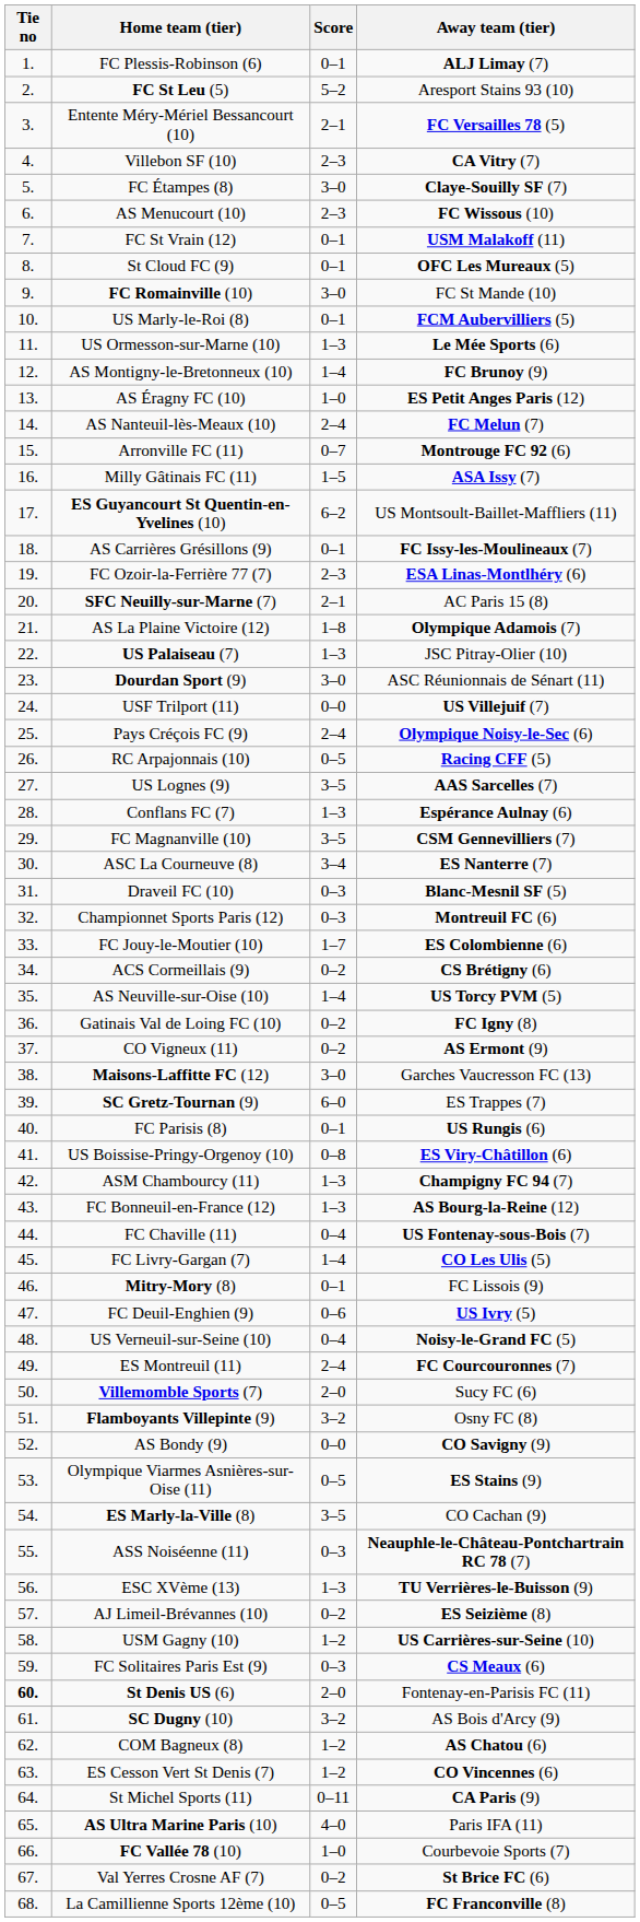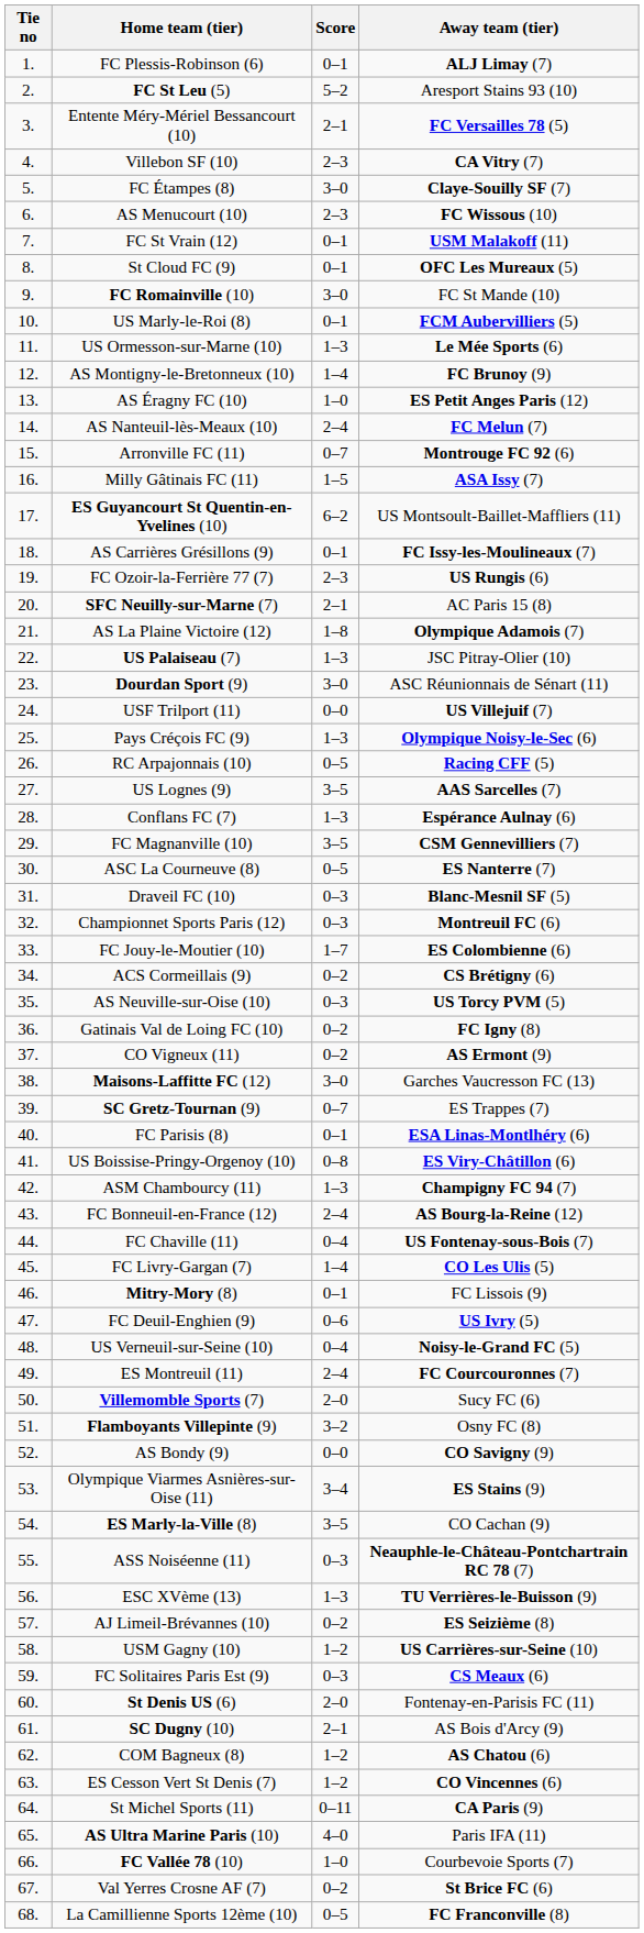 <table class="wikitable" style="text-align: center">
 <tr>
 <th>Tie no</th>
 <th>Home team (tier)</th>
 <th>Score</th>
 <th>Away team (tier)</th>
 </tr>
 <tr>
 <td>1.</td>
 <td>FC Plessis-Robinson (6)</td>
 <td>0–1</td>
 <td><strong>ALJ Limay</strong> (7)</td>
 </tr>
 <tr>
 <td>2.</td>
 <td><strong>FC St Leu</strong> (5)</td>
 <td>5–2</td>
 <td>Aresport Stains 93 (10)</td>
 </tr>
 <tr>
 <td>3.</td>
 <td>Entente Méry-Mériel Bessancourt (10)</td>
 <td>2–1</td>
 <td><strong><a href='#'>FC Versailles 78</a></strong> (5)</td>
 </tr>
 <tr>
 <td>4.</td>
 <td>Villebon SF (10)</td>
 <td>2–3 </td>
 <td><strong>CA Vitry</strong> (7)</td>
 </tr>
 <tr>
 <td>5.</td>
 <td>FC Étampes (8)</td>
 <td>3–0</td>
 <td><strong>Claye-Souilly SF</strong> (7)</td>
 </tr>
 <tr>
 <td>6.</td>
 <td>AS Menucourt (10)</td>
 <td>2–3</td>
 <td><strong>FC Wissous</strong> (10)</td>
 </tr>
 <tr>
 <td>7.</td>
 <td>FC St Vrain (12)</td>
 <td>0–1</td>
 <td><strong><a href='#'>USM Malakoff</a></strong> (11)</td>
 </tr>
 <tr>
 <td>8.</td>
 <td>St Cloud FC (9)</td>
 <td>0–1</td>
 <td><strong>OFC Les Mureaux</strong> (5)</td>
 </tr>
 <tr>
 <td>9.</td>
 <td><strong>FC Romainville</strong> (10)</td>
 <td>3–0</td>
 <td>FC St Mande (10)</td>
 </tr>
 <tr>
 <td>10.</td>
 <td>US Marly-le-Roi (8)</td>
 <td>0–1</td>
 <td><strong><a href='#'>FCM Aubervilliers</a></strong> (5)</td>
 </tr>
 <tr>
 <td>11.</td>
 <td>US Ormesson-sur-Marne (10)</td>
 <td>1–3</td>
 <td><strong>Le Mée Sports</strong> (6)</td>
 </tr>
 <tr>
 <td>12.</td>
 <td>AS Montigny-le-Bretonneux (10)</td>
 <td>1–4</td>
 <td><strong>FC Brunoy</strong> (9)</td>
 </tr>
 <tr>
 <td>13.</td>
 <td>AS Éragny FC (10)</td>
 <td>1–0</td>
 <td><strong>ES Petit Anges Paris</strong> (12)</td>
 </tr>
 <tr>
 <td>14.</td>
 <td>AS Nanteuil-lès-Meaux (10)</td>
 <td>2–4</td>
 <td><strong><a href='#'>FC Melun</a></strong> (7)</td>
 </tr>
 <tr>
 <td>15.</td>
 <td>Arronville FC (11)</td>
 <td>0–7</td>
 <td><strong>Montrouge FC 92</strong> (6)</td>
 </tr>
 <tr>
 <td>16.</td>
 <td>Milly Gâtinais FC (11)</td>
 <td>1–5</td>
 <td><strong><a href='#'>ASA Issy</a></strong> (7)</td>
 </tr>
 <tr>
 <td>17.</td>
 <td><strong>ES Guyancourt St Quentin-en-Yvelines</strong> (10)</td>
 <td>6–2</td>
 <td>US Montsoult-Baillet-Maffliers (11)</td>
 </tr>
 <tr>
 <td>18.</td>
 <td>AS Carrières Grésillons (9)</td>
 <td>0–1</td>
 <td><strong>FC Issy-les-Moulineaux</strong> (7)</td>
 </tr>
 <tr>
 <td>19.</td>
 <td>FC Ozoir-la-Ferrière 77 (7)</td>
 <td>2–3 </td>
-<td><strong><a href='#'>ESA Linas-Montlhéry</a></strong> (6)</td>
+<td><strong>US Rungis</strong> (6)</td>
 </tr>
 <tr>
 <td>20.</td>
 <td><strong>SFC Neuilly-sur-Marne</strong> (7)</td>
 <td>2–1</td>
 <td>AC Paris 15 (8)</td>
 </tr>
 <tr>
 <td>21.</td>
 <td>AS La Plaine Victoire (12)</td>
 <td>1–8</td>
 <td><strong>Olympique Adamois</strong> (7)</td>
 </tr>
 <tr>
 <td>22.</td>
 <td><strong>US Palaiseau</strong> (7)</td>
 <td>1–3</td>
 <td>JSC Pitray-Olier (10)</td>
 </tr>
 <tr>
 <td>23.</td>
 <td><strong>Dourdan Sport</strong> (9)</td>
 <td>3–0</td>
 <td>ASC Réunionnais de Sénart (11)</td>
 </tr>
 <tr>
 <td>24.</td>
 <td>USF Trilport (11)</td>
 <td>0–0 </td>
 <td><strong>US Villejuif</strong> (7)</td>
 </tr>
 <tr>
 <td>25.</td>
 <td>Pays Créçois FC (9)</td>
-<td>2–4 </td>
+<td>1–3</td>
 <td><strong><a href='#'>Olympique Noisy-le-Sec</a></strong> (6)</td>
 </tr>
 <tr>
 <td>26.</td>
 <td>RC Arpajonnais (10)</td>
 <td>0–5</td>
 <td><strong><a href='#'>Racing CFF</a></strong> (5)</td>
 </tr>
 <tr>
 <td>27.</td>
 <td>US Lognes (9)</td>
 <td>3–5</td>
 <td><strong>AAS Sarcelles</strong> (7)</td>
 </tr>
 <tr>
 <td>28.</td>
 <td>Conflans FC (7)</td>
 <td>1–3 </td>
 <td><strong>Espérance Aulnay</strong> (6)</td>
 </tr>
 <tr>
 <td>29.</td>
 <td>FC Magnanville (10)</td>
 <td>3–5</td>
 <td><strong>CSM Gennevilliers</strong> (7)</td>
 </tr>
 <tr>
 <td>30.</td>
 <td>ASC La Courneuve (8)</td>
-<td>3–4 </td>
+<td>0–5</td>
 <td><strong>ES Nanterre</strong> (7)</td>
 </tr>
 <tr>
 <td>31.</td>
 <td>Draveil FC (10)</td>
 <td>0–3</td>
 <td><strong>Blanc-Mesnil SF</strong> (5)</td>
 </tr>
 <tr>
 <td>32.</td>
 <td>Championnet Sports Paris (12)</td>
 <td>0–3</td>
 <td><strong>Montreuil FC</strong> (6)</td>
 </tr>
 <tr>
 <td>33.</td>
 <td>FC Jouy-le-Moutier (10)</td>
 <td>1–7</td>
 <td><strong>ES Colombienne</strong> (6)</td>
 </tr>
 <tr>
 <td>34.</td>
 <td>ACS Cormeillais (9)</td>
 <td>0–2 </td>
 <td><strong>CS Brétigny</strong> (6)</td>
 </tr>
 <tr>
 <td>35.</td>
 <td>AS Neuville-sur-Oise (10)</td>
-<td>1–4</td>
+<td>0–3 </td>
 <td><strong>US Torcy PVM</strong> (5)</td>
 </tr>
 <tr>
 <td>36.</td>
 <td>Gatinais Val de Loing FC (10)</td>
 <td>0–2 </td>
 <td><strong>FC Igny</strong> (8)</td>
 </tr>
 <tr>
 <td>37.</td>
 <td>CO Vigneux (11)</td>
 <td>0–2</td>
 <td><strong>AS Ermont</strong> (9)</td>
 </tr>
 <tr>
 <td>38.</td>
 <td><strong>Maisons-Laffitte FC</strong> (12)</td>
 <td>3–0</td>
 <td>Garches Vaucresson FC (13)</td>
 </tr>
 <tr>
 <td>39.</td>
 <td><strong>SC Gretz-Tournan</strong> (9)</td>
-<td>6–0</td>
+<td>0–7</td>
 <td>ES Trappes (7)</td>
 </tr>
 <tr>
 <td>40.</td>
 <td>FC Parisis (8)</td>
 <td>0–1</td>
-<td><strong>US Rungis</strong> (6)</td>
+<td><strong><a href='#'>ESA Linas-Montlhéry</a></strong> (6)</td>
 </tr>
 <tr>
 <td>41.</td>
 <td>US Boissise-Pringy-Orgenoy (10)</td>
 <td>0–8</td>
 <td><strong><a href='#'>ES Viry-Châtillon</a></strong> (6)</td>
 </tr>
 <tr>
 <td>42.</td>
 <td>ASM Chambourcy (11)</td>
 <td>1–3</td>
 <td><strong>Champigny FC 94</strong> (7)</td>
 </tr>
 <tr>
 <td>43.</td>
 <td>FC Bonneuil-en-France (12)</td>
-<td>1–3</td>
+<td>2–4 </td>
 <td><strong>AS Bourg-la-Reine</strong> (12)</td>
 </tr>
 <tr>
 <td>44.</td>
 <td>FC Chaville (11)</td>
 <td>0–4</td>
 <td><strong>US Fontenay-sous-Bois</strong> (7)</td>
 </tr>
 <tr>
 <td>45.</td>
 <td>FC Livry-Gargan (7)</td>
 <td>1–4</td>
 <td><strong><a href='#'>CO Les Ulis</a></strong> (5)</td>
 </tr>
 <tr>
 <td>46.</td>
 <td><strong>Mitry-Mory</strong> (8)</td>
 <td>0–1</td>
 <td>FC Lissois (9)</td>
 </tr>
 <tr>
 <td>47.</td>
 <td>FC Deuil-Enghien (9)</td>
 <td>0–6</td>
 <td><strong><a href='#'>US Ivry</a></strong> (5)</td>
 </tr>
 <tr>
 <td>48.</td>
 <td>US Verneuil-sur-Seine (10)</td>
 <td>0–4</td>
 <td><strong>Noisy-le-Grand FC</strong> (5)</td>
 </tr>
 <tr>
 <td>49.</td>
 <td>ES Montreuil (11)</td>
 <td>2–4</td>
 <td><strong>FC Courcouronnes</strong> (7)</td>
 </tr>
 <tr>
 <td>50.</td>
 <td><strong><a href='#'>Villemomble Sports</a></strong> (7)</td>
 <td>2–0</td>
 <td>Sucy FC (6)</td>
 </tr>
 <tr>
 <td>51.</td>
 <td><strong>Flamboyants Villepinte</strong> (9)</td>
 <td>3–2</td>
 <td>Osny FC (8)</td>
 </tr>
 <tr>
 <td>52.</td>
 <td>AS Bondy (9)</td>
 <td>0–0 </td>
 <td><strong>CO Savigny</strong> (9)</td>
 </tr>
 <tr>
 <td>53.</td>
 <td>Olympique Viarmes Asnières-sur-Oise (11)</td>
-<td>0–5</td>
+<td>3–4 </td>
 <td><strong>ES Stains</strong> (9)</td>
 </tr>
 <tr>
 <td>54.</td>
 <td><strong>ES Marly-la-Ville</strong> (8)</td>
 <td>3–5</td>
 <td>CO Cachan (9)</td>
 </tr>
 <tr>
 <td>55.</td>
 <td>ASS Noiséenne (11)</td>
 <td>0–3</td>
 <td><strong>Neauphle-le-Château-Pontchartrain RC 78</strong> (7)</td>
 </tr>
 <tr>
 <td>56.</td>
 <td>ESC XVème (13)</td>
 <td>1–3</td>
 <td><strong>TU Verrières-le-Buisson</strong> (9)</td>
 </tr>
 <tr>
 <td>57.</td>
 <td>AJ Limeil-Brévannes (10)</td>
 <td>0–2</td>
 <td><strong>ES Seizième</strong> (8)</td>
 </tr>
 <tr>
 <td>58.</td>
 <td>USM Gagny (10)</td>
 <td>1–2</td>
 <td><strong>US Carrières-sur-Seine</strong> (10)</td>
 </tr>
 <tr>
 <td>59.</td>
 <td>FC Solitaires Paris Est (9)</td>
 <td>0–3</td>
 <td><strong><a href='#'>CS Meaux</a></strong> (6)</td>
 </tr>
 <tr>
-<td><strong>60.</strong></td>
+<td>60.</td>
 <td><strong>St Denis US</strong> (6)</td>
 <td>2–0 </td>
 <td>Fontenay-en-Parisis FC (11)</td>
 </tr>
 <tr>
 <td>61.</td>
 <td><strong>SC Dugny</strong> (10)</td>
-<td>3–2</td>
+<td>2–1</td>
 <td>AS Bois d'Arcy (9)</td>
 </tr>
 <tr>
 <td>62.</td>
 <td>COM Bagneux (8)</td>
 <td>1–2</td>
 <td><strong>AS Chatou</strong> (6)</td>
 </tr>
 <tr>
 <td>63.</td>
 <td>ES Cesson Vert St Denis (7)</td>
 <td>1–2</td>
 <td><strong>CO Vincennes</strong> (6)</td>
 </tr>
 <tr>
 <td>64.</td>
 <td>St Michel Sports (11)</td>
 <td>0–11</td>
 <td><strong>CA Paris</strong> (9)</td>
 </tr>
 <tr>
 <td>65.</td>
 <td><strong>AS Ultra Marine Paris</strong> (10)</td>
 <td>4–0</td>
 <td>Paris IFA (11)</td>
 </tr>
 <tr>
 <td>66.</td>
 <td><strong>FC Vallée 78</strong> (10)</td>
 <td>1–0 </td>
 <td>Courbevoie Sports (7)</td>
 </tr>
 <tr>
 <td>67.</td>
 <td>Val Yerres Crosne AF (7)</td>
 <td>0–2</td>
 <td><strong>St Brice FC</strong> (6)</td>
 </tr>
 <tr>
 <td>68.</td>
 <td>La Camillienne Sports 12ème (10)</td>
 <td>0–5</td>
 <td><strong>FC Franconville</strong> (8)</td>
 </tr>
 </table>
